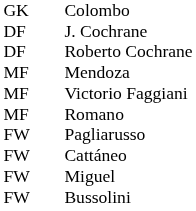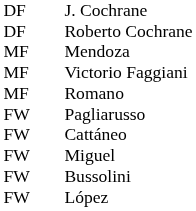 <table cellspacing="0" cellpadding="0" style="font-size:90%; margin:0.2em auto;">
 <tr>
 <th width="25"></th>
 <th width="25"></th>
-</tr>
-<tr>
-<td>GK</td>
-<td></td>
-<td> Colombo</td>
 </tr>
 <tr>
 <td>DF</td>
 <td></td>
 <td> J. Cochrane</td>
 </tr>
 <tr>
 <td>DF</td>
 <td></td>
 <td> Roberto Cochrane</td>
 </tr>
 <tr>
 <td>MF</td>
 <td></td>
 <td> Mendoza</td>
 </tr>
 <tr>
 <td>MF</td>
 <td></td>
 <td> Victorio Faggiani</td>
 </tr>
 <tr>
 <td>MF</td>
 <td></td>
 <td> Romano</td>
 </tr>
 <tr>
 <td>FW</td>
 <td></td>
 <td> Pagliarusso</td>
 </tr>
 <tr>
 <td>FW</td>
 <td></td>
 <td> Cattáneo</td>
 </tr>
 <tr>
 <td>FW</td>
 <td></td>
 <td> Miguel</td>
 </tr>
 <tr>
 <td>FW</td>
 <td></td>
 <td> Bussolini</td>
 </tr>
+<tr>
+<td>FW</td>
+<td></td>
+<td> López</td>
+</tr>
 </table>
